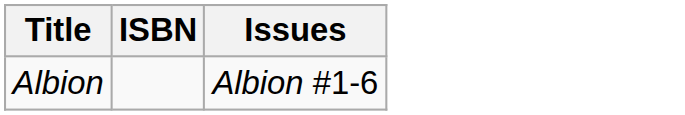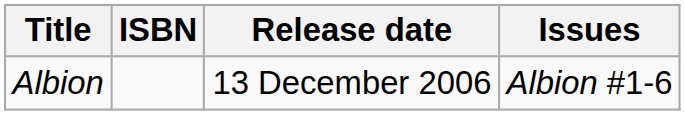 <table class="wikitable">
 <tr>
 <th>Title</th>
 <th>ISBN</th>
+<th>Release date</th>
 <th>Issues</th>
 </tr>
 <tr>
 <td><em>Albion</em></td>
 <td></td>
+<td>13 December 2006</td>
 <td><em>Albion</em> #1-6</td>
 </tr>
 </table>
